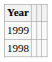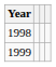 <table class="wikitable">
 <tr>
 <th>Year</th>
 <th></th>
 <th></th>
 <th></th>
 </tr>
 <tr>
+<td>1998</td>
+<td></td>
+<td></td>
+<td></td>
+</tr>
+<tr>
 <td>1999</td>
 <td></td>
 <td></td>
 <td></td>
 </tr>
-<tr>
-<td>1998</td>
-<td></td>
-<td></td>
-<td></td>
-</tr>
 </table>
